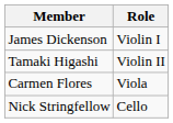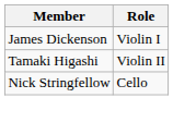 <table class="wikitable">
 <tr>
 <th>Member</th>
 <th>Role</th>
 </tr>
 <tr>
 <td>James Dickenson</td>
 <td>Violin I</td>
 </tr>
 <tr>
 <td>Tamaki Higashi</td>
 <td>Violin II</td>
 </tr>
 <tr>
-<td>Carmen Flores</td>
-<td>Viola</td>
-</tr>
-<tr>
 <td>Nick Stringfellow</td>
 <td>Cello</td>
 </tr>
 </table>
